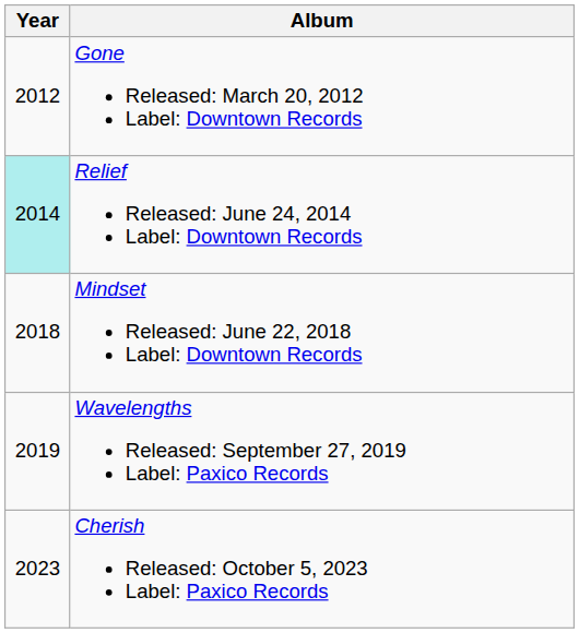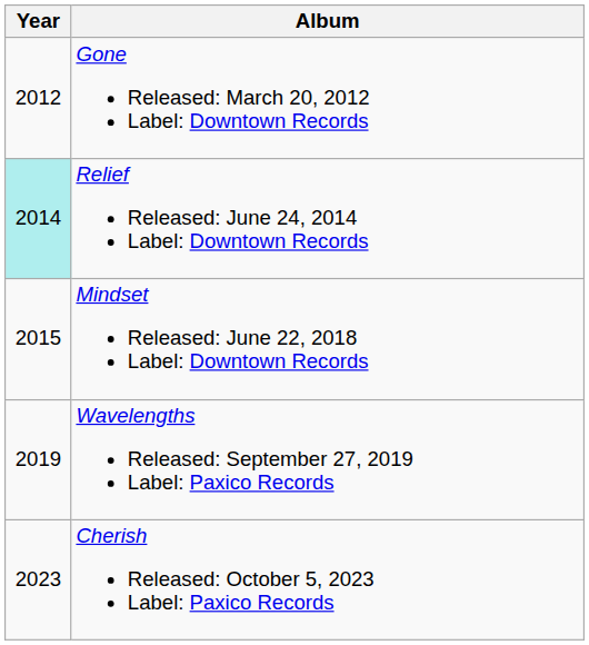 <table class="wikitable">
 <tr>
 <th rowspan="1" width="44">Year</th>
 <th rowspan="1" width="390">Album</th>
 </tr>
 <tr>
 <td align=center width="44">2012</td>
 <td width="390"><em><a href='#'>Gone</a></em><br><ul><li>Released: March 20, 2012</li><li>Label: <a href='#'>Downtown Records</a></li></ul></td>
 </tr>
 <tr>
 <td align=center width="44" style="background: paleturquoise;">2014</td>
 <td width="390"><em><a href='#'>Relief</a></em><br><ul><li>Released: June 24, 2014</li><li>Label: <a href='#'>Downtown Records</a></li></ul></td>
 </tr>
 <tr>
-<td align=center width="44">2018</td>
+<td align=center width="44">2015</td>
 <td width="390"><em><a href='#'>Mindset</a></em><br><ul><li>Released: June 22, 2018</li><li>Label: <a href='#'>Downtown Records</a></li></ul></td>
 </tr>
 <tr>
 <td align=center width="44">2019</td>
 <td width="390"><em><a href='#'>Wavelengths</a></em><br><ul><li>Released: September 27, 2019</li><li>Label: <a href='#'>Paxico Records</a></li></ul></td>
 </tr>
 <tr>
 <td align=center width="44">2023</td>
 <td width="390"><em><a href='#'>Cherish</a></em><br><ul><li>Released: October 5, 2023</li><li>Label: <a href='#'>Paxico Records</a></li></ul></td>
 </tr>
 </table>
